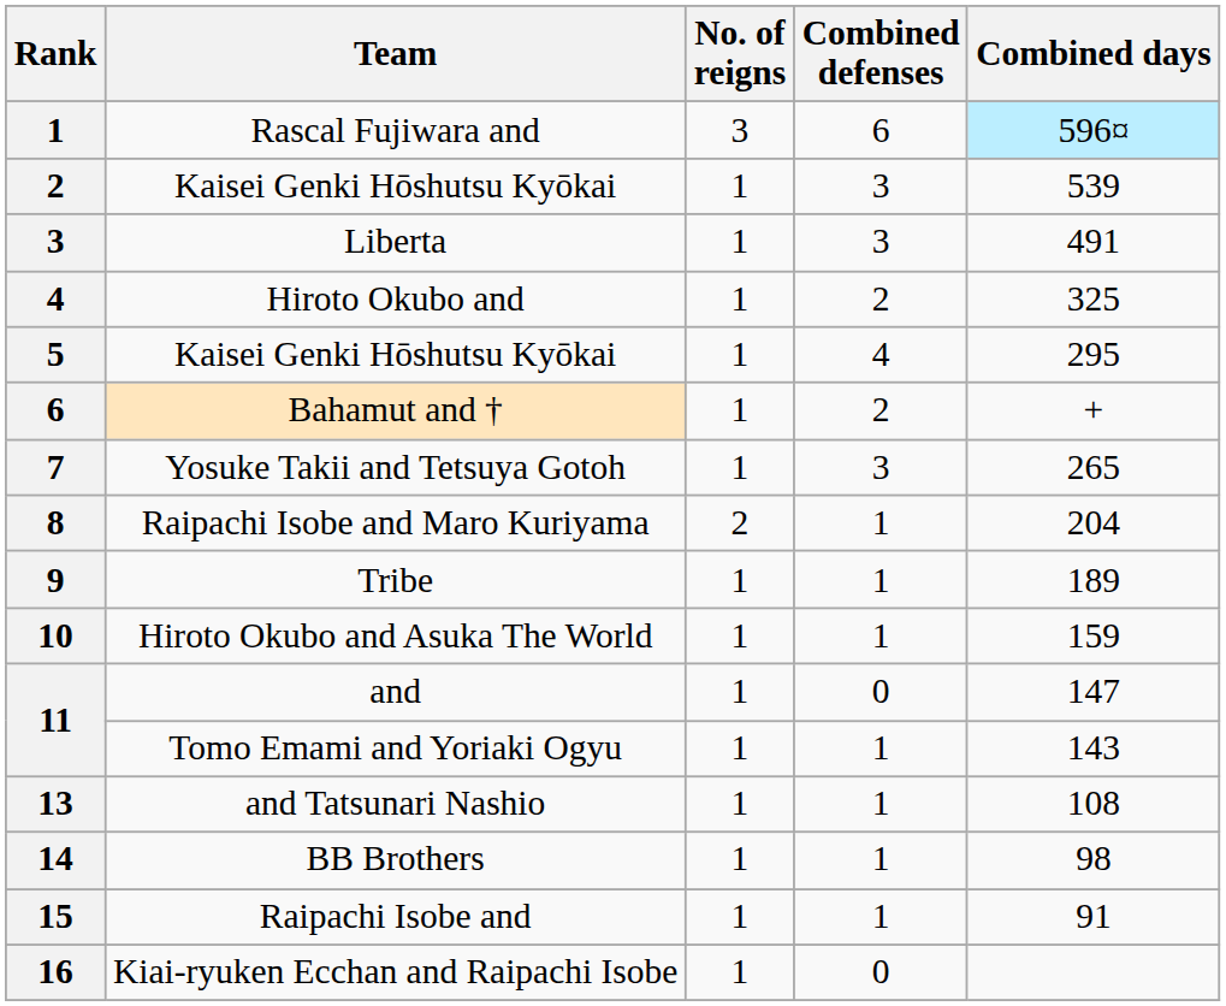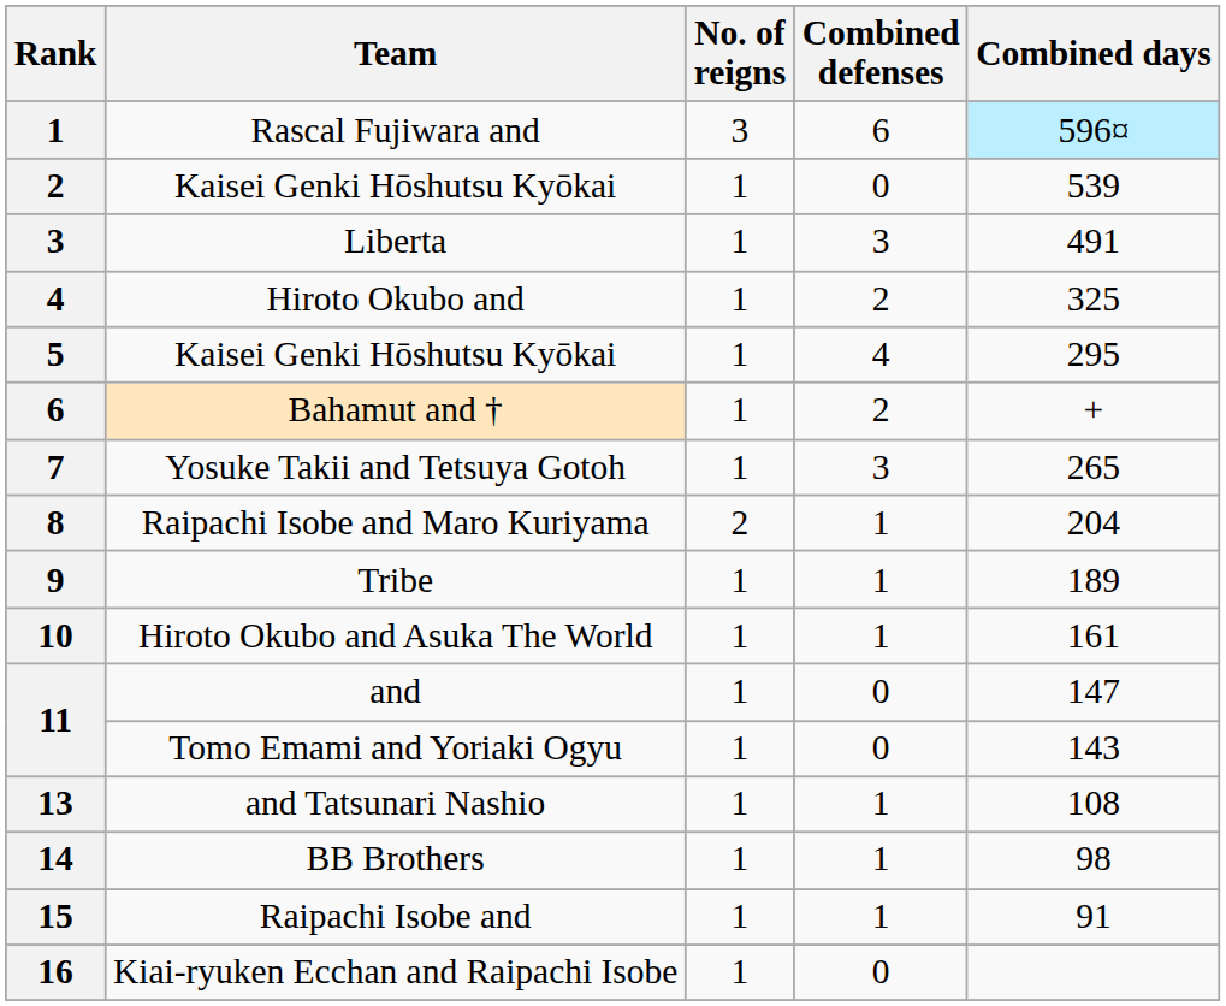 <table class="wikitable sortable" style="text-align: center">
 <tr>
 <th>Rank</th>
 <th>Team</th>
 <th data-sort-type="number">No. of<br>reigns</th>
 <th data-sort-type="number">Combined<br>defenses</th>
 <th data-sort-type="number">Combined days</th>
 </tr>
 <tr>
 <th>1</th>
 <td>Rascal Fujiwara and </td>
 <td>3</td>
 <td>6</td>
 <td style="background-color:#bbeeff">596¤</td>
 </tr>
 <tr>
 <th>2</th>
 <td>Kaisei Genki Hōshutsu Kyōkai<br></td>
 <td>1</td>
-<td>3</td>
+<td>0</td>
 <td>539</td>
 </tr>
 <tr>
 <th>3</th>
 <td>Liberta<br></td>
 <td>1</td>
 <td>3</td>
 <td>491</td>
 </tr>
 <tr>
 <th>4</th>
 <td>Hiroto Okubo and </td>
 <td>1</td>
 <td>2</td>
 <td>325</td>
 </tr>
 <tr>
 <th>5</th>
 <td>Kaisei Genki Hōshutsu Kyōkai<br></td>
 <td>1</td>
 <td>4</td>
 <td>295</td>
 </tr>
 <tr>
 <th>6</th>
 <td style="background-color: #ffe6bd">Bahamut and  †</td>
 <td>1</td>
 <td>2</td>
 <td>+</td>
 </tr>
 <tr>
 <th>7</th>
 <td>Yosuke Takii and Tetsuya Gotoh</td>
 <td>1</td>
 <td>3</td>
 <td>265</td>
 </tr>
 <tr>
 <th>8</th>
 <td>Raipachi Isobe and Maro Kuriyama</td>
 <td>2</td>
 <td>1</td>
 <td>204</td>
 </tr>
 <tr>
 <th>9</th>
 <td>Tribe<br></td>
 <td>1</td>
 <td>1</td>
 <td>189</td>
 </tr>
 <tr>
 <th>10</th>
 <td>Hiroto Okubo and Asuka The World</td>
 <td>1</td>
 <td>1</td>
-<td>159</td>
+<td>161</td>
 </tr>
 <tr>
 <th rowspan="2">11</th>
 <td> and </td>
 <td>1</td>
 <td>0</td>
 <td>147</td>
 </tr>
 <tr>
 <td>Tomo Emami and Yoriaki Ogyu</td>
 <td>1</td>
-<td>1</td>
+<td>0</td>
 <td>143</td>
 </tr>
 <tr>
 <th>13</th>
 <td> and Tatsunari Nashio</td>
 <td>1</td>
 <td>1</td>
 <td>108</td>
 </tr>
 <tr>
 <th>14</th>
 <td>BB Brothers<br></td>
 <td>1</td>
 <td>1</td>
 <td>98</td>
 </tr>
 <tr>
 <th>15</th>
 <td>Raipachi Isobe and </td>
 <td>1</td>
 <td>1</td>
 <td>91</td>
 </tr>
 <tr>
 <th>16</th>
 <td>Kiai-ryuken Ecchan and Raipachi Isobe</td>
 <td>1</td>
 <td>0</td>
 <td></td>
 </tr>
 </table>
